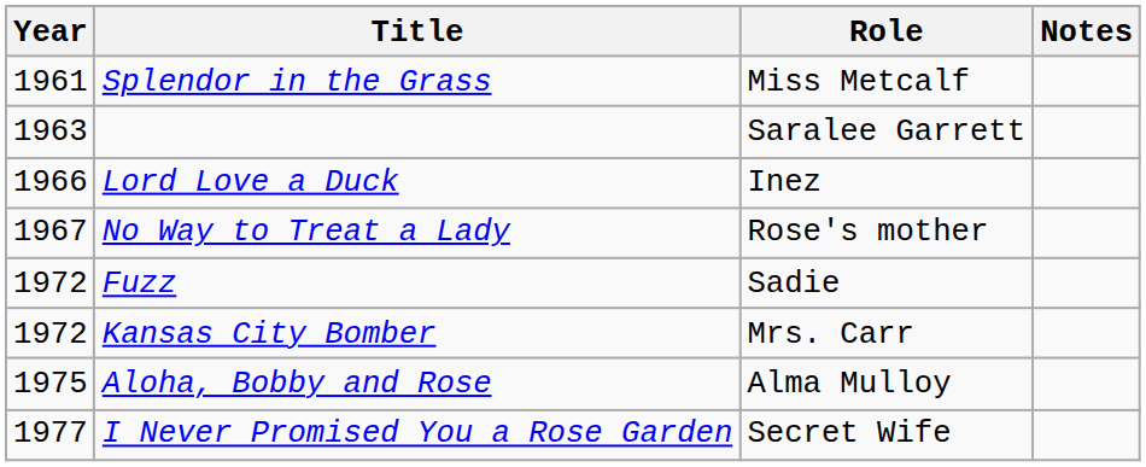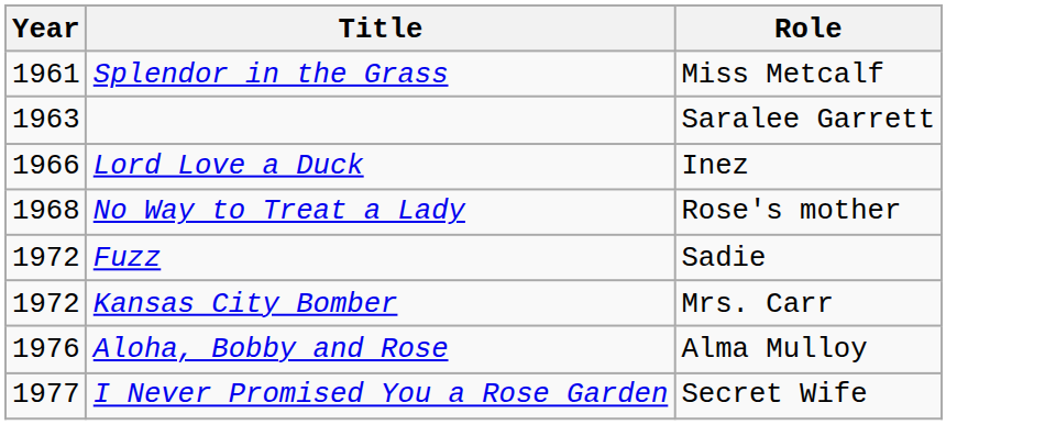 <table class="wikitable sortable">
 <tr>
 <th>Year</th>
 <th>Title</th>
 <th>Role</th>
-<th class="unsortable">Notes</th>
 </tr>
 <tr>
 <td>1961</td>
 <td><em><a href='#'>Splendor in the Grass</a></em></td>
 <td>Miss Metcalf</td>
-<td></td>
 </tr>
 <tr>
 <td>1963</td>
 <td><em></em></td>
 <td>Saralee Garrett</td>
-<td></td>
 </tr>
 <tr>
 <td>1966</td>
 <td><em><a href='#'>Lord Love a Duck</a></em></td>
 <td>Inez</td>
-<td></td>
 </tr>
 <tr>
-<td>1967</td>
+<td>1968</td>
 <td><em><a href='#'>No Way to Treat a Lady</a></em></td>
 <td>Rose's mother</td>
-<td></td>
 </tr>
 <tr>
 <td>1972</td>
 <td><em><a href='#'>Fuzz</a></em></td>
 <td>Sadie</td>
-<td></td>
 </tr>
 <tr>
 <td>1972</td>
 <td><em><a href='#'>Kansas City Bomber</a></em></td>
 <td>Mrs. Carr</td>
-<td></td>
 </tr>
 <tr>
-<td>1975</td>
+<td>1976</td>
 <td><em><a href='#'>Aloha, Bobby and Rose</a></em></td>
 <td>Alma Mulloy</td>
-<td></td>
 </tr>
 <tr>
 <td>1977</td>
 <td><em><a href='#'>I Never Promised You a Rose Garden</a></em></td>
 <td>Secret Wife</td>
-<td></td>
 </tr>
 </table>
